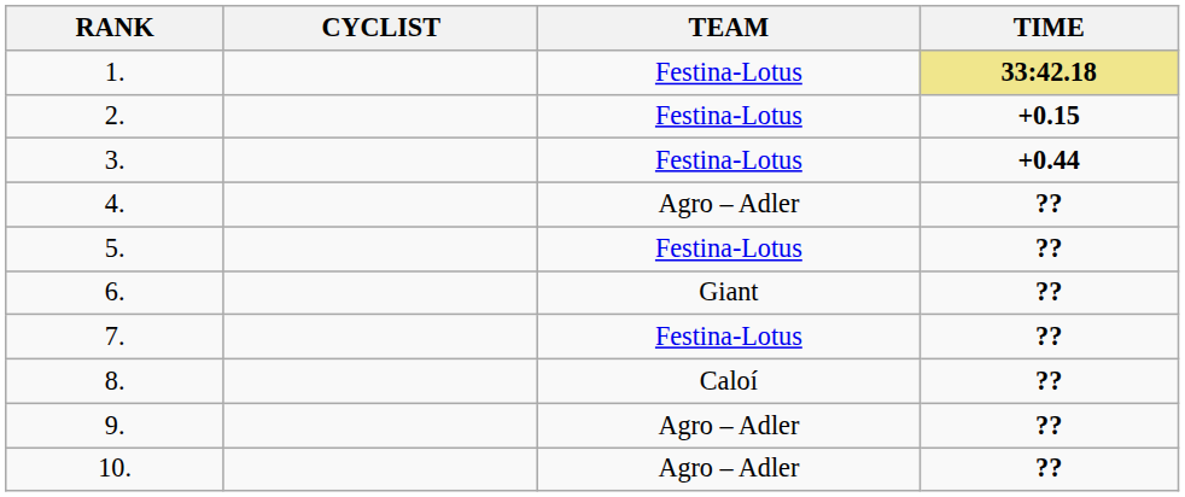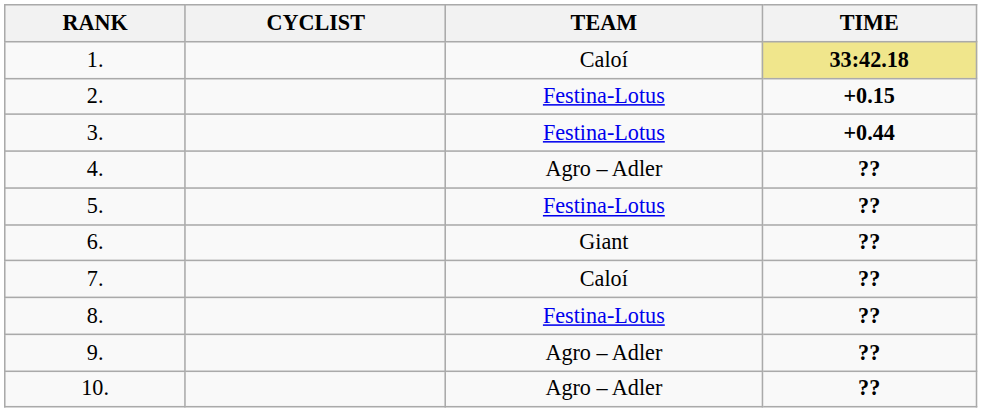 <table class=wikitable style="font-size:90%" width="50%">
 <tr>
 <th>RANK</th>
 <th>CYCLIST</th>
 <th>TEAM</th>
 <th>TIME</th>
 </tr>
 <tr>
 <td align="center">1.</td>
 <td></td>
-<td align="center"><a href='#'>Festina-Lotus</a></td>
+<td align="center">Caloí</td>
 <td align="center" style="background: khaki;"><strong>33:42.18</strong></td>
 </tr>
 <tr>
 <td align="center">2.</td>
 <td></td>
 <td align="center"><a href='#'>Festina-Lotus</a></td>
 <td align="center"><strong>+0.15</strong></td>
 </tr>
 <tr>
 <td align="center">3.</td>
 <td></td>
 <td align="center"><a href='#'>Festina-Lotus</a></td>
 <td align="center"><strong>+0.44</strong></td>
 </tr>
 <tr>
 <td align="center">4.</td>
 <td></td>
 <td align="center">Agro – Adler</td>
 <td align="center"><strong>??</strong></td>
 </tr>
 <tr>
 <td align="center">5.</td>
 <td></td>
 <td align="center"><a href='#'>Festina-Lotus</a></td>
 <td align="center"><strong>??</strong></td>
 </tr>
 <tr>
 <td align="center">6.</td>
 <td></td>
 <td align="center">Giant</td>
 <td align="center"><strong>??</strong></td>
 </tr>
 <tr>
 <td align="center">7.</td>
 <td></td>
-<td align="center"><a href='#'>Festina-Lotus</a></td>
+<td align="center">Caloí</td>
 <td align="center"><strong>??</strong></td>
 </tr>
 <tr>
 <td align="center">8.</td>
 <td></td>
-<td align="center">Caloí</td>
+<td align="center"><a href='#'>Festina-Lotus</a></td>
 <td align="center"><strong>??</strong></td>
 </tr>
 <tr>
 <td align="center">9.</td>
 <td></td>
 <td align="center">Agro – Adler</td>
 <td align="center"><strong>??</strong></td>
 </tr>
 <tr>
 <td align="center">10.</td>
 <td></td>
 <td align="center">Agro – Adler</td>
 <td align="center"><strong>??</strong></td>
 </tr>
 </table>
